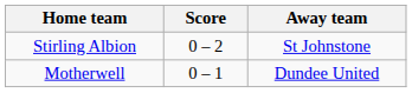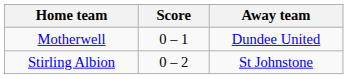 <table class="wikitable" style="text-align: center">
 <tr>
 <th width=140>Home team</th>
 <th width=70>Score</th>
 <th width=140>Away team</th>
 </tr>
 <tr>
+<td><a href='#'>Motherwell</a></td>
+<td>0 – 1</td>
+<td><a href='#'>Dundee United</a></td>
+</tr>
+<tr>
 <td><a href='#'>Stirling Albion</a></td>
 <td>0 – 2</td>
 <td><a href='#'>St Johnstone</a></td>
 </tr>
-<tr>
-<td><a href='#'>Motherwell</a></td>
-<td>0 – 1</td>
-<td><a href='#'>Dundee United</a></td>
-</tr>
 </table>
